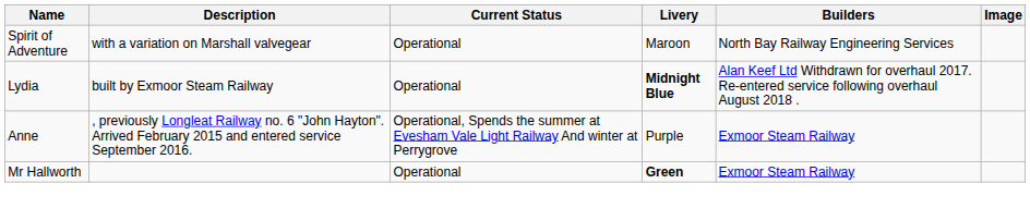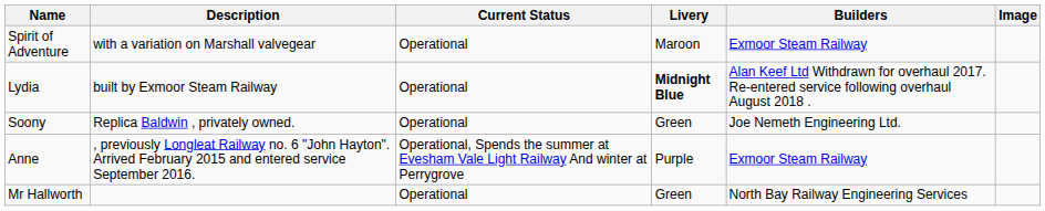 <table class="wikitable">
 <tr>
 <th>Name</th>
 <th>Description</th>
 <th>Current Status</th>
 <th>Livery</th>
 <th>Builders</th>
 <th>Image</th>
 </tr>
 <tr>
 <td>Spirit of Adventure</td>
 <td> with a variation on Marshall valvegear</td>
 <td>Operational</td>
 <td>Maroon</td>
-<td>North Bay Railway Engineering Services</td>
+<td><a href='#'>Exmoor Steam Railway</a></td>
 <td></td>
 </tr>
 <tr>
 <td>Lydia</td>
 <td> built by Exmoor Steam Railway</td>
 <td>Operational</td>
 <td><strong>Midnight Blue</strong></td>
 <td><a href='#'>Alan Keef Ltd</a> Withdrawn for overhaul 2017. Re-entered service following overhaul  August 2018 .</td>
+<td><br></td>
+</tr>
+<tr>
+<td>Soony</td>
+<td>Replica <a href='#'>Baldwin</a> , privately owned.</td>
+<td>Operational</td>
+<td>Green</td>
+<td>Joe Nemeth Engineering Ltd.</td>
 <td><br></td>
 </tr>
 <tr>
 <td>Anne</td>
 <td>, previously <a href='#'>Longleat Railway</a> no. 6 "John Hayton". Arrived February 2015 and entered service September 2016.</td>
 <td Operational, currently based at [https://en.wikipedia.org/wiki/Evesham_Vale_Light_Railway>Operational, Spends the summer at <a href='#'>Evesham Vale Light Railway</a> And winter at Perrygrove</td>
 <td>Purple</td>
 <td><a href='#'>Exmoor Steam Railway</a></td>
 <td><br></td>
 </tr>
 <tr>
 <td>Mr Hallworth</td>
 <td></td>
 <td>Operational</td>
-<td><strong>Green</strong></td>
-<td><a href='#'>Exmoor Steam Railway</a></td>
+<td>Green</td>
+<td>North Bay Railway Engineering Services</td>
 <td><br></td>
 </tr>
 </table>
